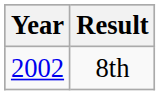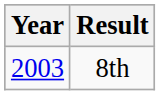 <table class="wikitable" style="text-align:center">
 <tr>
 <th>Year</th>
 <th>Result</th>
 </tr>
 <tr>
-<td><a href='#'>2002</a></td>
+<td><a href='#'>2003</a></td>
 <td>8th</td>
 </tr>
 </table>
